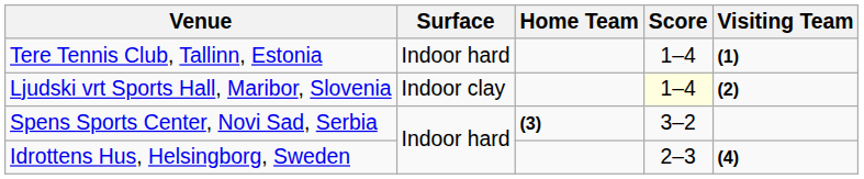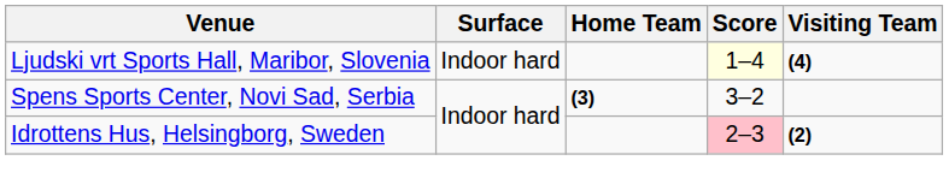 <table class=wikitable style="border:1px solid #AAAAAA;">
 <tr>
 <th>Venue</th>
 <th>Surface</th>
 <th>Home Team</th>
 <th>Score</th>
 <th>Visiting Team</th>
 </tr>
 <tr>
-<td><a href='#'>Tere Tennis Club</a>, <a href='#'>Tallinn</a>, <a href='#'>Estonia</a></td>
+<td><a href='#'>Ljudski vrt Sports Hall</a>, <a href='#'>Maribor</a>, <a href='#'>Slovenia</a></td>
 <td>Indoor hard</td>
 <td></td>
-<td align=center>1–4</td>
-<td><strong> <small>(1)</small></strong></td>
-</tr>
-<tr>
-<td><a href='#'>Ljudski vrt Sports Hall</a>, <a href='#'>Maribor</a>, <a href='#'>Slovenia</a></td>
-<td>Indoor clay</td>
-<td></td>
 <td align=center style="background: lightyellow;">1–4</td>
-<td><strong> <small>(2)</small></strong></td>
+<td><strong> <small>(4)</small></strong></td>
 </tr>
 <tr>
 <td><a href='#'>Spens Sports Center</a>, <a href='#'>Novi Sad</a>, <a href='#'>Serbia</a></td>
 <td rowspan=2>Indoor hard</td>
 <td><strong> <small>(3)</small></strong></td>
 <td align=center>3–2</td>
 <td></td>
 </tr>
 <tr>
 <td><a href='#'>Idrottens Hus</a>, <a href='#'>Helsingborg</a>, <a href='#'>Sweden</a></td>
 <td></td>
-<td align=center>2–3</td>
-<td><strong> <small>(4)</small></strong></td>
+<td align=center style="background: pink;">2–3</td>
+<td><strong> <small>(2)</small></strong></td>
 </tr>
 </table>
